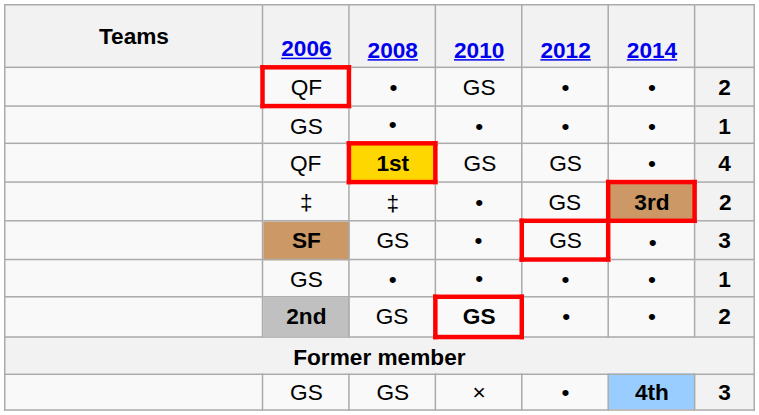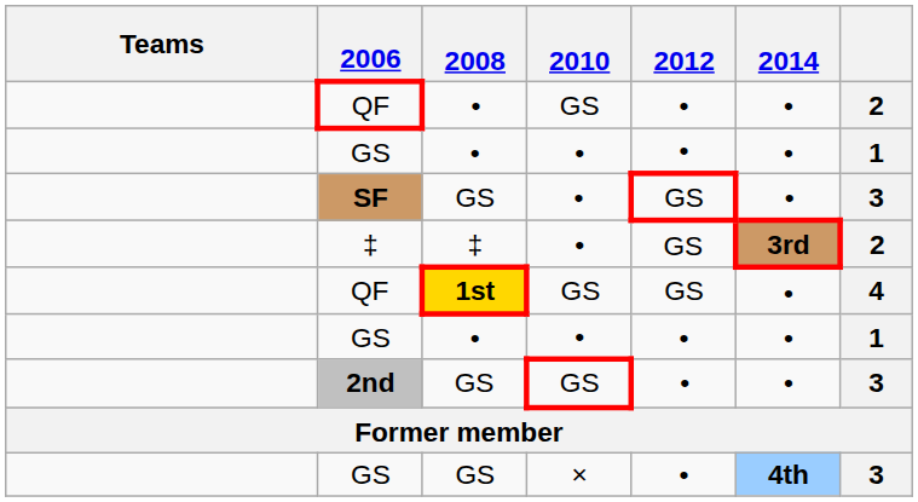 <table class="wikitable" style="font-size:95%; width: 57%; text-align: center;">
 <tr>
 <th width="22%">Teams</th>
 <th width="06%"><br><a href='#'>2006</a><br></th>
 <th width="06%"><br><a href='#'>2008</a><br></th>
 <th width="06%"><br><a href='#'>2010</a><br></th>
 <th width="06%"><br><a href='#'>2012</a><br></th>
 <th width="06%"><br><a href='#'>2014</a><br></th>
 <th width="05%"></th>
 </tr>
 <tr>
 <td align="left"></td>
 <td style="border:3px solid red">QF</td>
 <td>•</td>
 <td>GS</td>
 <td>•</td>
 <td>•</td>
 <th>2</th>
 </tr>
 <tr>
 <td align="left"></td>
 <td>GS</td>
 <td>•</td>
 <td>•</td>
 <td>•</td>
 <td>•</td>
 <th>1</th>
 </tr>
 <tr>
 <td align="left"></td>
-<td>QF</td>
-<td style="border:3px solid red; background:gold;"><strong>1st</strong></td>
-<td>GS</td>
+<td style="background:#cc9966;"><strong>SF</strong></td>
 <td>GS</td>
 <td>•</td>
-<th>4</th>
+<td style="border:3px solid red">GS</td>
+<td>•</td>
+<th>3</th>
 </tr>
 <tr>
 <td align="left"></td>
 <td>‡</td>
 <td>‡</td>
 <td>•</td>
 <td>GS</td>
 <td style="border:3px solid red; background:#cc9966;"><strong>3rd</strong></td>
 <th>2</th>
 </tr>
 <tr>
 <td align="left"></td>
-<td style="background:#cc9966;"><strong>SF</strong></td>
+<td>QF</td>
+<td style="border:3px solid red; background:gold;"><strong>1st</strong></td>
+<td>GS</td>
 <td>GS</td>
 <td>•</td>
-<td style="border:3px solid red">GS</td>
-<td>•</td>
-<th>3</th>
+<th>4</th>
 </tr>
 <tr>
 <td align="left"></td>
 <td>GS</td>
 <td>•</td>
 <td>•</td>
 <td>•</td>
 <td>•</td>
 <th>1</th>
 </tr>
 <tr>
 <td align="left"></td>
 <td style="background:silver;"><strong>2nd</strong></td>
 <td>GS</td>
-<td style="border:3px solid red"><strong>GS</strong></td>
+<td style="border:3px solid red">GS</td>
 <td>•</td>
 <td>•</td>
-<th>2</th>
+<th>3</th>
 </tr>
 <tr>
 <th colspan="7">Former member</th>
 </tr>
 <tr>
 <td align="left"></td>
 <td>GS</td>
 <td>GS</td>
 <td>×</td>
 <td>•</td>
 <td style="background:#9acdff;"><strong>4th</strong></td>
 <th>3</th>
 </tr>
 </table>
